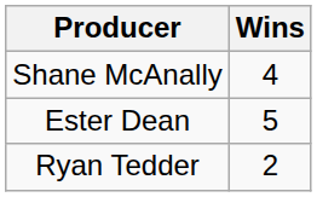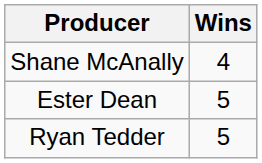 <table class="wikitable plainrowheaders" style="text-align:center">
 <tr>
 <th style="row">Producer</th>
 <th style="row">Wins</th>
 </tr>
 <tr>
 <td>Shane McAnally</td>
 <td>4</td>
 </tr>
 <tr>
 <td>Ester Dean</td>
 <td>5</td>
 </tr>
 <tr>
 <td>Ryan Tedder</td>
-<td>2</td>
+<td>5</td>
 </tr>
 </table>
